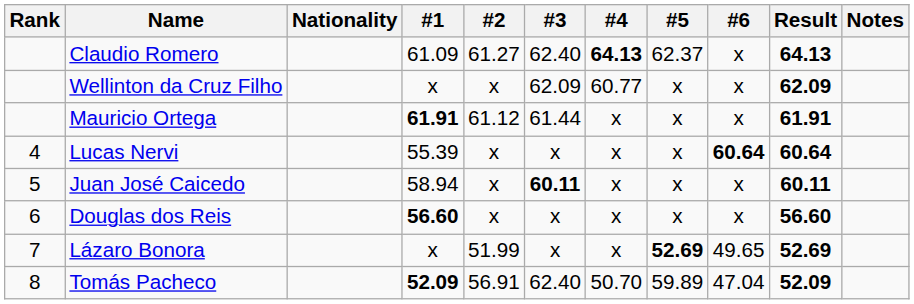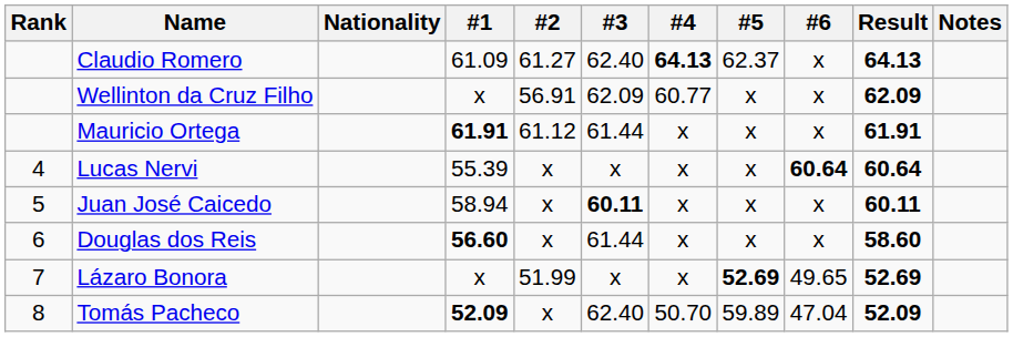 <table class="wikitable sortable" style="text-align:center">
 <tr>
 <th>Rank</th>
 <th>Name</th>
 <th>Nationality</th>
 <th>#1</th>
 <th>#2</th>
 <th>#3</th>
 <th>#4</th>
 <th>#5</th>
 <th>#6</th>
 <th>Result</th>
 <th>Notes</th>
 </tr>
 <tr>
 <td></td>
 <td align=left><a href='#'>Claudio Romero</a></td>
 <td align=left></td>
 <td>61.09</td>
 <td>61.27</td>
 <td>62.40</td>
 <td><strong>64.13</strong></td>
 <td>62.37</td>
 <td>x</td>
 <td><strong>64.13</strong></td>
 <td></td>
 </tr>
 <tr>
 <td></td>
 <td align=left><a href='#'>Wellinton da Cruz Filho</a></td>
 <td align=left></td>
 <td>x</td>
-<td>x</td>
+<td>56.91</td>
 <td>62.09</td>
 <td>60.77</td>
 <td>x</td>
 <td>x</td>
 <td><strong>62.09</strong></td>
 <td></td>
 </tr>
 <tr>
 <td></td>
 <td align=left><a href='#'>Mauricio Ortega</a></td>
 <td align=left></td>
 <td><strong>61.91</strong></td>
 <td>61.12</td>
 <td>61.44</td>
 <td>x</td>
 <td>x</td>
 <td>x</td>
 <td><strong>61.91</strong></td>
 <td></td>
 </tr>
 <tr>
 <td>4</td>
 <td align=left><a href='#'>Lucas Nervi</a></td>
 <td align=left></td>
 <td>55.39</td>
 <td>x</td>
 <td>x</td>
 <td>x</td>
 <td>x</td>
 <td><strong>60.64</strong></td>
 <td><strong>60.64</strong></td>
 <td></td>
 </tr>
 <tr>
 <td>5</td>
 <td align=left><a href='#'>Juan José Caicedo</a></td>
 <td align=left></td>
 <td>58.94</td>
 <td>x</td>
 <td><strong>60.11</strong></td>
 <td>x</td>
 <td>x</td>
 <td>x</td>
 <td><strong>60.11</strong></td>
 <td></td>
 </tr>
 <tr>
 <td>6</td>
 <td align=left><a href='#'>Douglas dos Reis</a></td>
 <td align=left></td>
 <td><strong>56.60</strong></td>
 <td>x</td>
+<td>61.44</td>
 <td>x</td>
 <td>x</td>
 <td>x</td>
-<td>x</td>
-<td><strong>56.60</strong></td>
+<td><strong>58.60</strong></td>
 <td></td>
 </tr>
 <tr>
 <td>7</td>
 <td align=left><a href='#'>Lázaro Bonora</a></td>
 <td align=left></td>
 <td>x</td>
 <td>51.99</td>
 <td>x</td>
 <td>x</td>
 <td><strong>52.69</strong></td>
 <td>49.65</td>
 <td><strong>52.69</strong></td>
 <td></td>
 </tr>
 <tr>
 <td>8</td>
 <td align=left><a href='#'>Tomás Pacheco</a></td>
 <td align=left></td>
 <td><strong>52.09</strong></td>
-<td>56.91</td>
+<td>x</td>
 <td>62.40</td>
 <td>50.70</td>
 <td>59.89</td>
 <td>47.04</td>
 <td><strong>52.09</strong></td>
 <td></td>
 </tr>
 </table>
